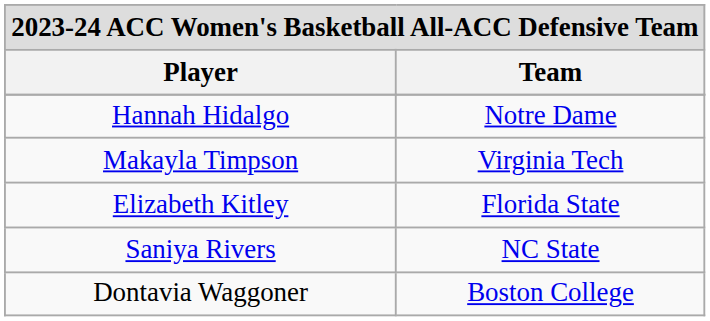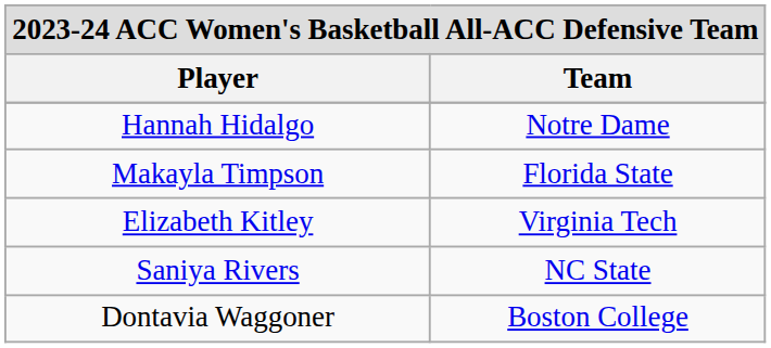 <table class="wikitable" style="white-space:nowrap; font-size:90%; text-align: center;">
 <tr>
 <td colspan="4" style="text-align:center; background:#ddd;"><strong>2023-24 ACC Women's Basketball All-ACC Defensive Team</strong></td>
 </tr>
 <tr>
 <th>Player</th>
 <th>Team</th>
 </tr>
 <tr>
 </tr>
 <tr>
 <td><a href='#'>Hannah Hidalgo</a></td>
 <td><a href='#'>Notre Dame</a></td>
 </tr>
 <tr>
 <td><a href='#'>Makayla Timpson</a></td>
-<td><a href='#'>Virginia Tech</a></td>
+<td><a href='#'>Florida State</a></td>
 </tr>
 <tr>
 <td><a href='#'>Elizabeth Kitley</a></td>
-<td><a href='#'>Florida State</a></td>
+<td><a href='#'>Virginia Tech</a></td>
 </tr>
 <tr>
 <td><a href='#'>Saniya Rivers</a></td>
 <td><a href='#'>NC State</a></td>
 </tr>
 <tr>
 <td>Dontavia Waggoner</td>
 <td><a href='#'>Boston College</a></td>
 </tr>
 </table>
